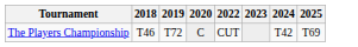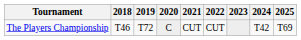 <table class="wikitable" style="font-size:95%;text-align:center;">
 <tr>
 <th>Tournament</th>
 <th>2018</th>
 <th>2019</th>
 <th>2020</th>
+<th>2021</th>
 <th>2022</th>
 <th>2023</th>
 <th>2024</th>
 <th>2025</th>
 </tr>
 <tr>
 <td align=left><a href='#'>The Players Championship</a></td>
 <td>T46</td>
 <td>T72</td>
 <td style="background:#eeeeee;">C</td>
 <td>CUT</td>
+<td>CUT</td>
 <td style="background:#eeeeee;"></td>
 <td>T42</td>
 <td>T69</td>
 </tr>
 </table>
